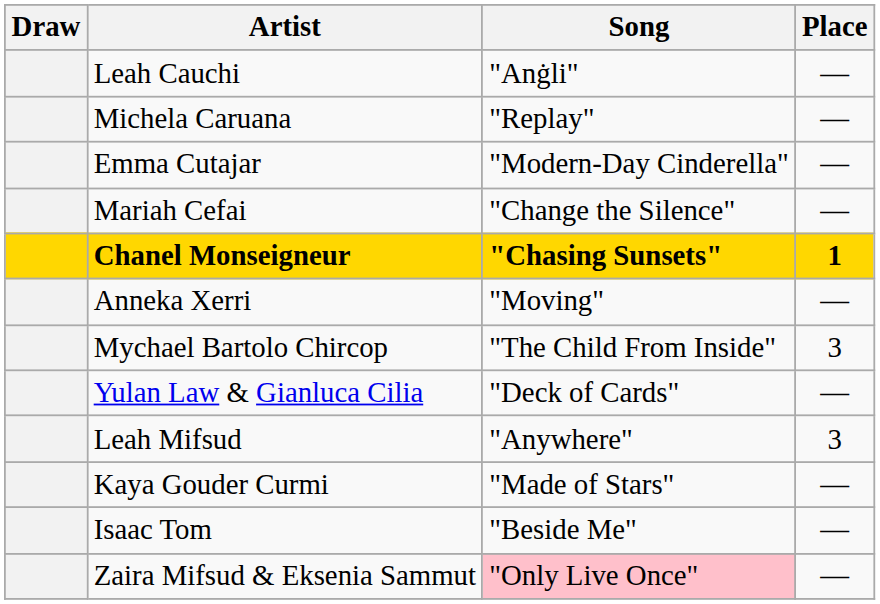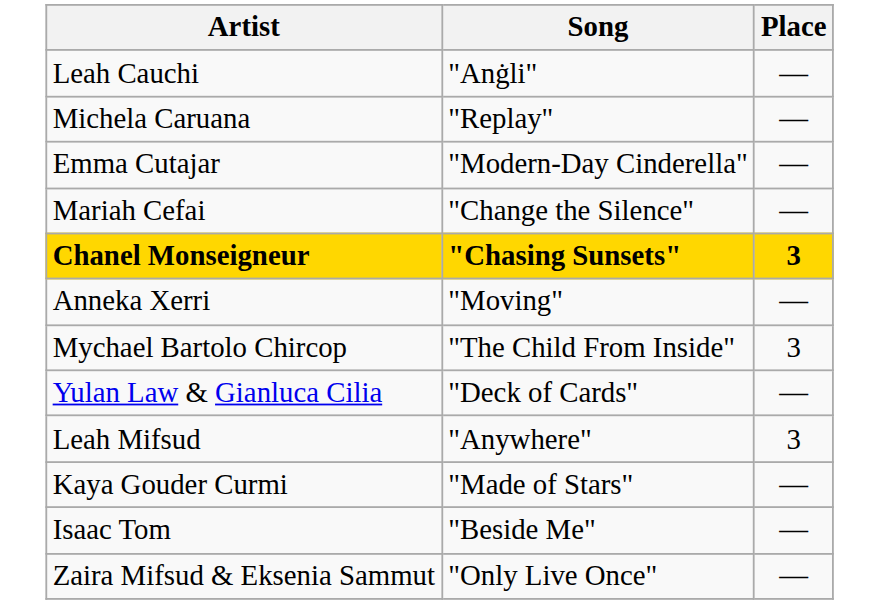 <table class="sortable wikitable plainrowheaders" style="margin: 1em auto 1em auto">
 <tr>
-<th>Draw</th>
 <th>Artist</th>
 <th>Song</th>
 <th>Place</th>
 </tr>
 <tr>
-<th scope="row" style="text-align:center;"></th>
 <td>Leah Cauchi</td>
 <td>"Anġli"</td>
 <td align=center>—</td>
 </tr>
 <tr>
-<th scope="row" style="text-align:center;"></th>
 <td>Michela Caruana</td>
 <td>"Replay"</td>
 <td align=center>—</td>
 </tr>
 <tr>
-<th scope="row" style="text-align:center;"></th>
 <td>Emma Cutajar</td>
 <td>"Modern-Day Cinderella"</td>
 <td align=center>—</td>
 </tr>
 <tr>
-<th scope="row" style="text-align:center;"></th>
 <td>Mariah Cefai</td>
 <td>"Change the Silence"</td>
 <td align=center>—</td>
 </tr>
 <tr bgcolor=gold style="font-weight:bold;">
-<th style="font-weight:bold; background:gold;" scope="row"></th>
 <td>Chanel Monseigneur</td>
 <td>"Chasing Sunsets"</td>
-<td align=center>1</td>
+<td align=center>3</td>
 </tr>
 <tr>
-<th scope="row" style="text-align:center;"></th>
 <td>Anneka Xerri</td>
 <td>"Moving"</td>
 <td align=center>—</td>
 </tr>
 <tr>
-<th scope="row" style="text-align:center;"></th>
 <td>Mychael Bartolo Chircop</td>
 <td>"The Child From Inside"</td>
 <td align=center>3</td>
 </tr>
 <tr>
-<th scope="row" style="text-align:center;"></th>
 <td><a href='#'>Yulan Law</a> & <a href='#'>Gianluca Cilia</a></td>
 <td>"Deck of Cards"</td>
 <td align=center>—</td>
 </tr>
 <tr>
-<th scope="row" style="text-align:center;"></th>
 <td>Leah Mifsud</td>
 <td>"Anywhere"</td>
 <td align=center>3</td>
 </tr>
 <tr>
-<th scope="row" style="text-align:center;"></th>
 <td>Kaya Gouder Curmi</td>
 <td>"Made of Stars"</td>
 <td align=center>—</td>
 </tr>
 <tr>
-<th scope="row" style="text-align:center;"></th>
 <td>Isaac Tom</td>
 <td>"Beside Me"</td>
 <td align=center>—</td>
 </tr>
 <tr>
-<th scope="row" style="text-align:center;"></th>
 <td>Zaira Mifsud & Eksenia Sammut</td>
-<td style="background: pink;">"Only Live Once"</td>
+<td>"Only Live Once"</td>
 <td align=center>—</td>
 </tr>
 </table>
